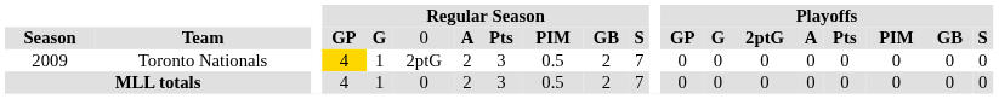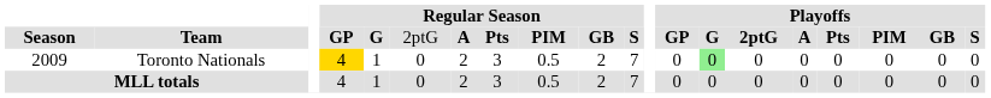 <table BORDER="0" CELLPADDING="1" CELLSPACING="0" width="70%" style="text-align:center">
 <tr bgcolor="#e0e0e0">
 <th colspan="2" bgcolor="#ffffff"> </th>
 <th rowspan="99" bgcolor="#ffffff"> </th>
 <th colspan="8">Regular Season</th>
 <th rowspan="99" bgcolor="#ffffff"> </th>
 <th colspan="8">Playoffs</th>
 </tr>
 <tr bgcolor="#e0e0e0">
 <th>Season</th>
 <th>Team</th>
 <th>GP</th>
 <th>G</th>
-<td>0</td>
+<td>2ptG</td>
 <th>A</th>
 <th>Pts</th>
 <th>PIM</th>
 <th>GB</th>
 <th>S</th>
 <th>GP</th>
 <th>G</th>
 <th>2ptG</th>
 <th>A</th>
 <th>Pts</th>
 <th>PIM</th>
 <th>GB</th>
 <th>S</th>
 </tr>
 <tr ALIGN="center">
 <td>2009</td>
 <td>Toronto Nationals</td>
 <td style="background: gold;">4</td>
 <td>1</td>
-<td>2ptG</td>
+<td>0</td>
 <td>2</td>
 <td>3</td>
 <td>0.5</td>
 <td>2</td>
 <td>7</td>
 <td>0</td>
-<td>0</td>
+<td style="background: lightgreen;">0</td>
 <td>0</td>
 <td>0</td>
 <td>0</td>
 <td>0</td>
 <td>0</td>
 <td>0</td>
 </tr>
 <tr ALIGN="center" bgcolor="#e0e0e0">
 <th colspan="2">MLL totals</th>
 <td>4</td>
 <td>1</td>
 <td>0</td>
 <td>2</td>
 <td>3</td>
 <td>0.5</td>
 <td>2</td>
 <td>7</td>
 <td>0</td>
 <td>0</td>
 <td>0</td>
 <td>0</td>
 <td>0</td>
 <td>0</td>
 <td>0</td>
 <td>0</td>
 </tr>
 </table>
